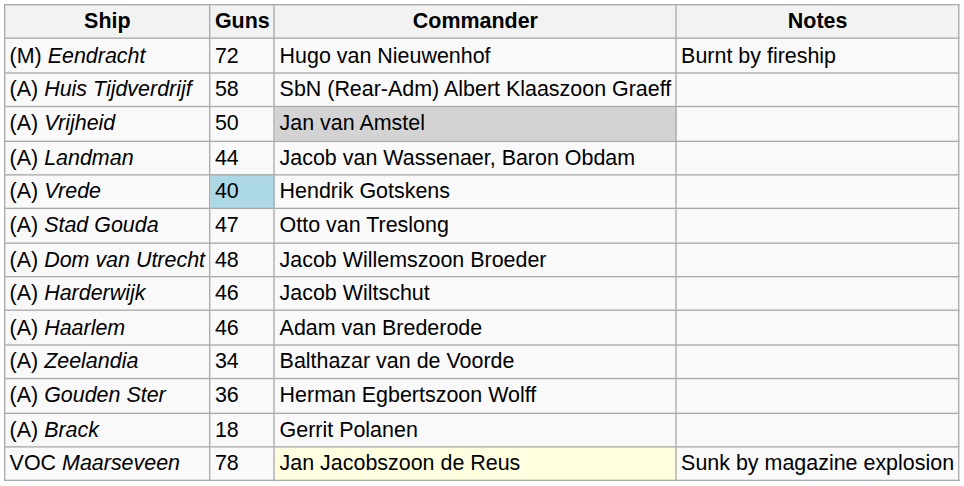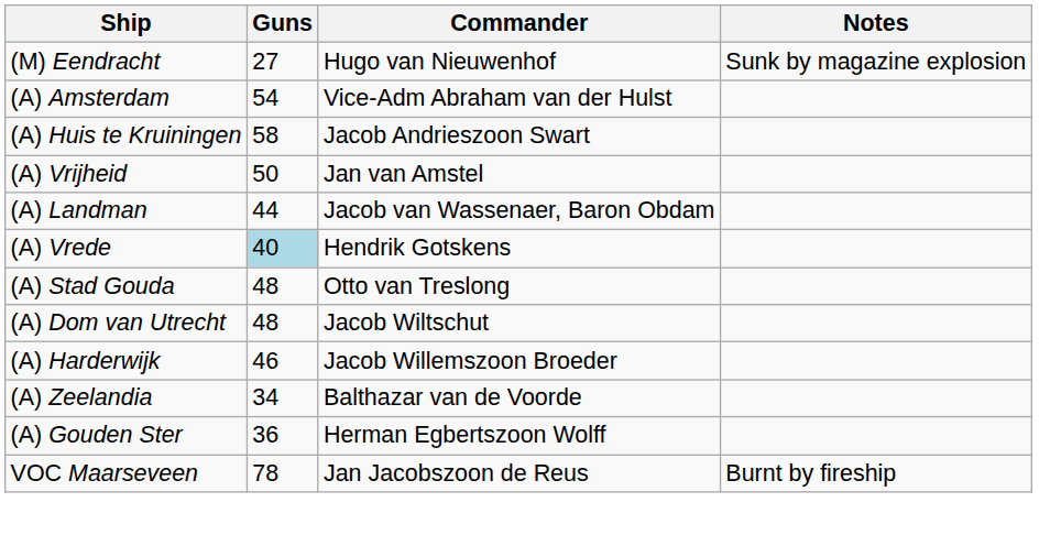 <table class="wikitable">
 <tr>
 <th>Ship</th>
 <th>Guns</th>
 <th>Commander</th>
 <th>Notes</th>
 </tr>
 <tr>
 <td>(M) <em>Eendracht</em></td>
-<td>72</td>
+<td>27</td>
 <td>Hugo van Nieuwenhof</td>
-<td>Burnt by fireship</td>
+<td>Sunk by magazine explosion</td>
 </tr>
 <tr>
-<td>(A) <em>Huis Tijdverdrijf</em></td>
+<td>(A) <em>Amsterdam</em></td>
+<td>54</td>
+<td>Vice-Adm Abraham van der Hulst</td>
+<td></td>
+</tr>
+<tr>
+<td>(A) <em>Huis te Kruiningen</em></td>
 <td>58</td>
-<td>SbN (Rear-Adm) Albert Klaaszoon Graeff</td>
+<td>Jacob Andrieszoon Swart</td>
 <td></td>
 </tr>
 <tr>
 <td>(A) <em>Vrijheid</em></td>
 <td>50</td>
-<td style="background: lightgrey;">Jan van Amstel</td>
+<td>Jan van Amstel</td>
 <td></td>
 </tr>
 <tr>
 <td>(A) <em>Landman</em></td>
 <td>44</td>
 <td>Jacob van Wassenaer, Baron Obdam</td>
 <td></td>
 </tr>
 <tr>
 <td>(A) <em>Vrede</em></td>
 <td style="background: lightblue;">40</td>
 <td>Hendrik Gotskens</td>
 <td></td>
 </tr>
 <tr>
 <td>(A) <em>Stad Gouda</em></td>
-<td>47</td>
+<td>48</td>
 <td>Otto van Treslong</td>
 <td></td>
 </tr>
 <tr>
 <td>(A) <em>Dom van Utrecht</em></td>
 <td>48</td>
-<td>Jacob Willemszoon Broeder</td>
+<td>Jacob Wiltschut</td>
 <td></td>
 </tr>
 <tr>
 <td>(A) <em>Harderwijk</em></td>
 <td>46</td>
-<td>Jacob Wiltschut</td>
-<td></td>
-</tr>
-<tr>
-<td>(A) <em>Haarlem</em></td>
-<td>46</td>
-<td>Adam van Brederode</td>
+<td>Jacob Willemszoon Broeder</td>
 <td></td>
 </tr>
 <tr>
 <td>(A) <em>Zeelandia</em></td>
 <td>34</td>
 <td>Balthazar van de Voorde</td>
 <td></td>
 </tr>
 <tr>
 <td>(A) <em>Gouden Ster</em></td>
 <td>36</td>
 <td>Herman Egbertszoon Wolff</td>
 <td></td>
 </tr>
 <tr>
-<td>(A) <em>Brack</em></td>
-<td>18</td>
-<td>Gerrit Polanen</td>
-<td></td>
-</tr>
-<tr>
 <td>VOC <em>Maarseveen</em></td>
 <td>78</td>
-<td style="background: lightyellow;">Jan Jacobszoon de Reus</td>
-<td>Sunk by magazine explosion</td>
+<td>Jan Jacobszoon de Reus</td>
+<td>Burnt by fireship</td>
 </tr>
 </table>
